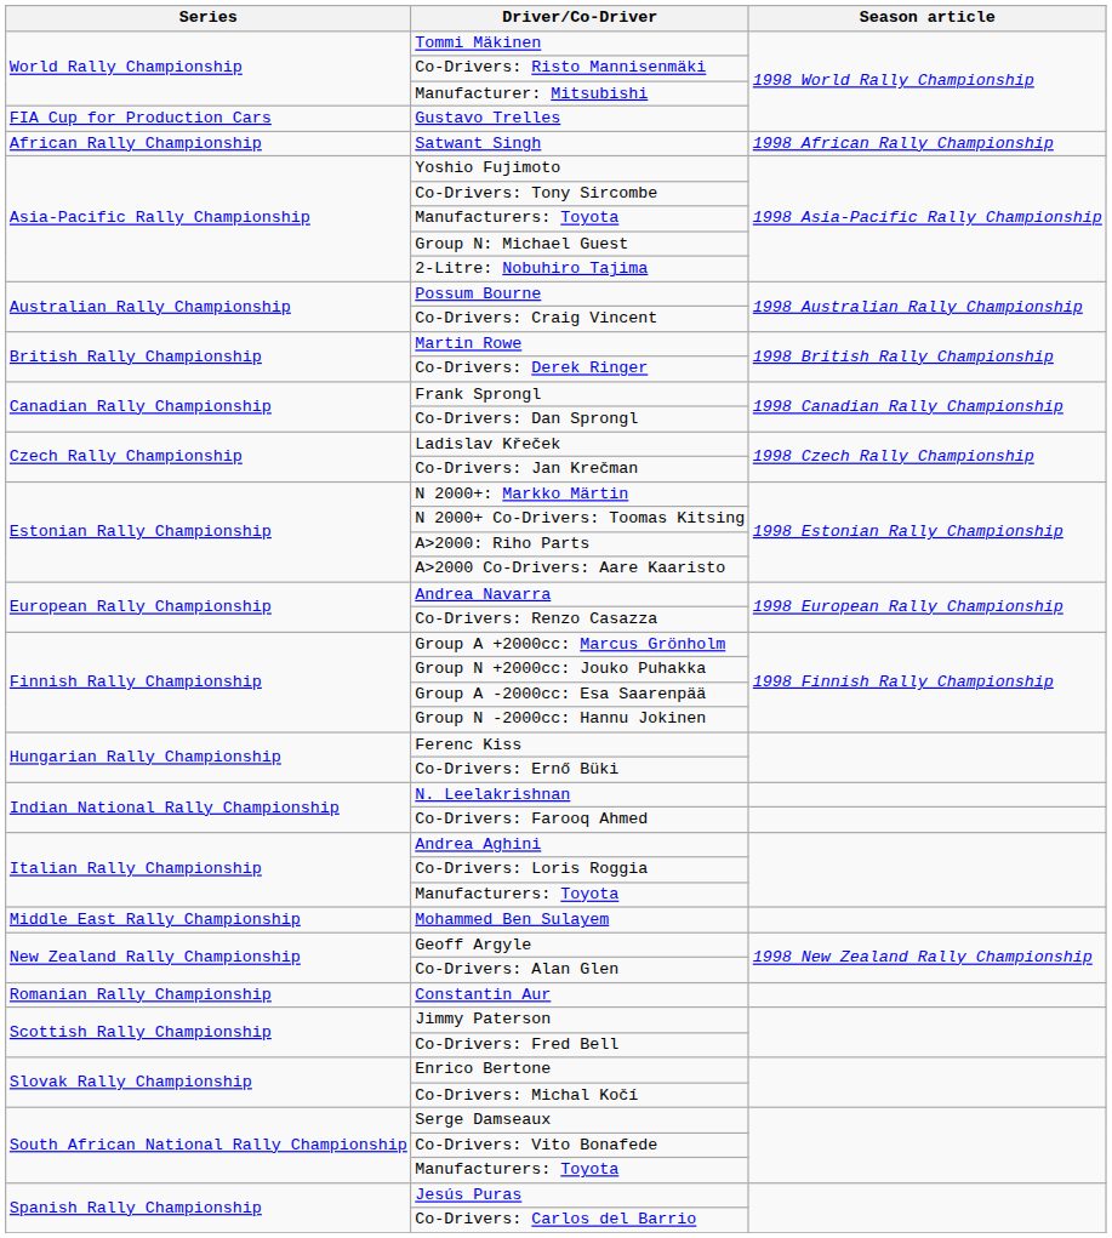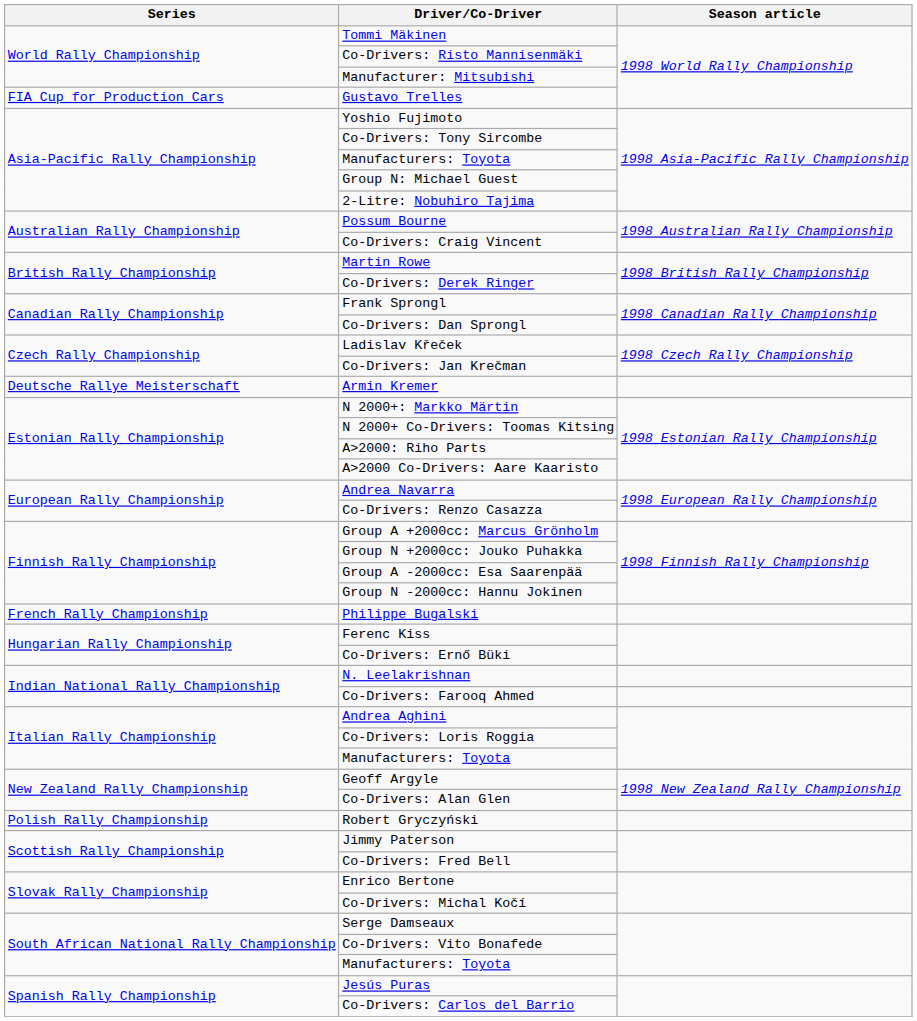 <table class="wikitable" style="font-size: 87%;">
 <tr>
 <th>Series</th>
 <th>Driver/Co-Driver</th>
 <th>Season article</th>
 </tr>
 <tr>
 <td rowspan=3><a href='#'>World Rally Championship</a></td>
 <td> <a href='#'>Tommi Mäkinen</a></td>
 <td rowspan=4><em><a href='#'>1998 World Rally Championship</a></em></td>
 </tr>
 <tr>
 <td>Co-Drivers:  <a href='#'>Risto Mannisenmäki</a></td>
 </tr>
 <tr>
 <td>Manufacturer:  <a href='#'>Mitsubishi</a></td>
 </tr>
 <tr>
 <td><a href='#'>FIA Cup for Production Cars</a></td>
 <td> <a href='#'>Gustavo Trelles</a></td>
-</tr>
-<tr>
-<td><a href='#'>African Rally Championship</a></td>
-<td> <a href='#'>Satwant Singh</a></td>
-<td><em><a href='#'>1998 African Rally Championship</a></em></td>
 </tr>
 <tr>
 <td rowspan=5><a href='#'>Asia-Pacific Rally Championship</a></td>
 <td> Yoshio Fujimoto</td>
 <td rowspan=5><em><a href='#'>1998 Asia-Pacific Rally Championship</a></em></td>
 </tr>
 <tr>
 <td>Co-Drivers:  Tony Sircombe</td>
 </tr>
 <tr>
 <td>Manufacturers:  <a href='#'>Toyota</a></td>
 </tr>
 <tr>
 <td>Group N:  Michael Guest</td>
 </tr>
 <tr>
 <td>2-Litre:  <a href='#'>Nobuhiro Tajima</a></td>
 </tr>
 <tr>
 <td rowspan=2><a href='#'>Australian Rally Championship</a></td>
 <td> <a href='#'>Possum Bourne</a></td>
 <td rowspan=2><em><a href='#'>1998 Australian Rally Championship</a></em></td>
 </tr>
 <tr>
 <td>Co-Drivers:  Craig Vincent</td>
 </tr>
 <tr>
 <td rowspan=2><a href='#'>British Rally Championship</a></td>
 <td> <a href='#'>Martin Rowe</a></td>
 <td rowspan=2><em><a href='#'>1998 British Rally Championship</a></em></td>
 </tr>
 <tr>
 <td>Co-Drivers:  <a href='#'>Derek Ringer</a></td>
 </tr>
 <tr>
 <td rowspan=2><a href='#'>Canadian Rally Championship</a></td>
 <td> Frank Sprongl</td>
 <td rowspan=2><em><a href='#'>1998 Canadian Rally Championship</a></em></td>
 </tr>
 <tr>
 <td>Co-Drivers:  Dan Sprongl</td>
 </tr>
 <tr>
 <td rowspan=2><a href='#'>Czech Rally Championship</a></td>
 <td> Ladislav Křeček</td>
 <td rowspan=2><em><a href='#'>1998 Czech Rally Championship</a></em></td>
 </tr>
 <tr>
 <td>Co-Drivers:  Jan Krečman</td>
 </tr>
 <tr>
+<td><a href='#'>Deutsche Rallye Meisterschaft</a></td>
+<td> <a href='#'>Armin Kremer</a></td>
+<td></td>
+</tr>
+<tr>
 <td rowspan=4><a href='#'>Estonian Rally Championship</a></td>
 <td>N 2000+:  <a href='#'>Markko Märtin</a></td>
 <td rowspan=4><em><a href='#'>1998 Estonian Rally Championship</a></em></td>
 </tr>
 <tr>
 <td>N 2000+ Co-Drivers:  Toomas Kitsing</td>
 </tr>
 <tr>
 <td>A>2000:  Riho Parts</td>
 </tr>
 <tr>
 <td>A>2000 Co-Drivers:  Aare Kaaristo</td>
 </tr>
 <tr>
 <td rowspan=2><a href='#'>European Rally Championship</a></td>
 <td> <a href='#'>Andrea Navarra</a></td>
 <td rowspan=2><em><a href='#'>1998 European Rally Championship</a></em></td>
 </tr>
 <tr>
 <td>Co-Drivers:  Renzo Casazza</td>
 </tr>
 <tr>
 <td rowspan=4><a href='#'>Finnish Rally Championship</a></td>
 <td>Group A +2000cc:  <a href='#'>Marcus Grönholm</a></td>
 <td rowspan=4><em><a href='#'>1998 Finnish Rally Championship</a></em></td>
 </tr>
 <tr>
 <td>Group N +2000cc:  Jouko Puhakka</td>
 </tr>
 <tr>
 <td>Group A -2000cc:  Esa Saarenpää</td>
 </tr>
 <tr>
 <td>Group N -2000cc:  Hannu Jokinen</td>
 </tr>
 <tr>
+<td><a href='#'>French Rally Championship</a></td>
+<td> <a href='#'>Philippe Bugalski</a></td>
+<td></td>
+</tr>
+<tr>
 <td rowspan=2><a href='#'>Hungarian Rally Championship</a></td>
 <td> Ferenc Kiss</td>
 <td rowspan=2></td>
 </tr>
 <tr>
 <td>Co-Drivers:  Ernő Büki</td>
 </tr>
 <tr>
 <td rowspan=2><a href='#'>Indian National Rally Championship</a></td>
 <td> <a href='#'>N. Leelakrishnan</a></td>
 <td></td>
 </tr>
 <tr>
 <td>Co-Drivers:  Farooq Ahmed</td>
 </tr>
 <tr>
 <td rowspan=3><a href='#'>Italian Rally Championship</a></td>
 <td> <a href='#'>Andrea Aghini</a></td>
 <td rowspan=3></td>
 </tr>
 <tr>
 <td>Co-Drivers:  Loris Roggia</td>
 </tr>
 <tr>
 <td>Manufacturers:  <a href='#'>Toyota</a></td>
 </tr>
 <tr>
-<td><a href='#'>Middle East Rally Championship</a></td>
-<td> <a href='#'>Mohammed Ben Sulayem</a></td>
-<td></td>
-</tr>
-<tr>
 <td rowspan=2><a href='#'>New Zealand Rally Championship</a></td>
 <td> Geoff Argyle</td>
 <td rowspan=2><em><a href='#'>1998 New Zealand Rally Championship</a></em></td>
 </tr>
 <tr>
 <td>Co-Drivers:  Alan Glen</td>
 </tr>
 <tr>
-<td><a href='#'>Romanian Rally Championship</a></td>
-<td> <a href='#'>Constantin Aur</a></td>
+<td><a href='#'>Polish Rally Championship</a></td>
+<td> Robert Gryczyński</td>
 <td></td>
 </tr>
 <tr>
 <td rowspan=2><a href='#'>Scottish Rally Championship</a></td>
 <td> Jimmy Paterson</td>
 <td rowspan=2></td>
 </tr>
 <tr>
 <td>Co-Drivers:  Fred Bell</td>
 </tr>
 <tr>
 <td rowspan=2><a href='#'>Slovak Rally Championship</a></td>
 <td> Enrico Bertone</td>
 <td rowspan=2></td>
 </tr>
 <tr>
 <td>Co-Drivers:  Michal Kočí</td>
 </tr>
 <tr>
 <td rowspan=3><a href='#'>South African National Rally Championship</a></td>
 <td> Serge Damseaux</td>
 <td rowspan=3></td>
 </tr>
 <tr>
 <td>Co-Drivers:  Vito Bonafede</td>
 </tr>
 <tr>
 <td>Manufacturers:  <a href='#'>Toyota</a></td>
 </tr>
 <tr>
 <td rowspan=2><a href='#'>Spanish Rally Championship</a></td>
 <td> <a href='#'>Jesús Puras</a></td>
 <td rowspan=2></td>
 </tr>
 <tr>
 <td>Co-Drivers:  <a href='#'>Carlos del Barrio</a></td>
 </tr>
 <tr>
 </tr>
 </table>
